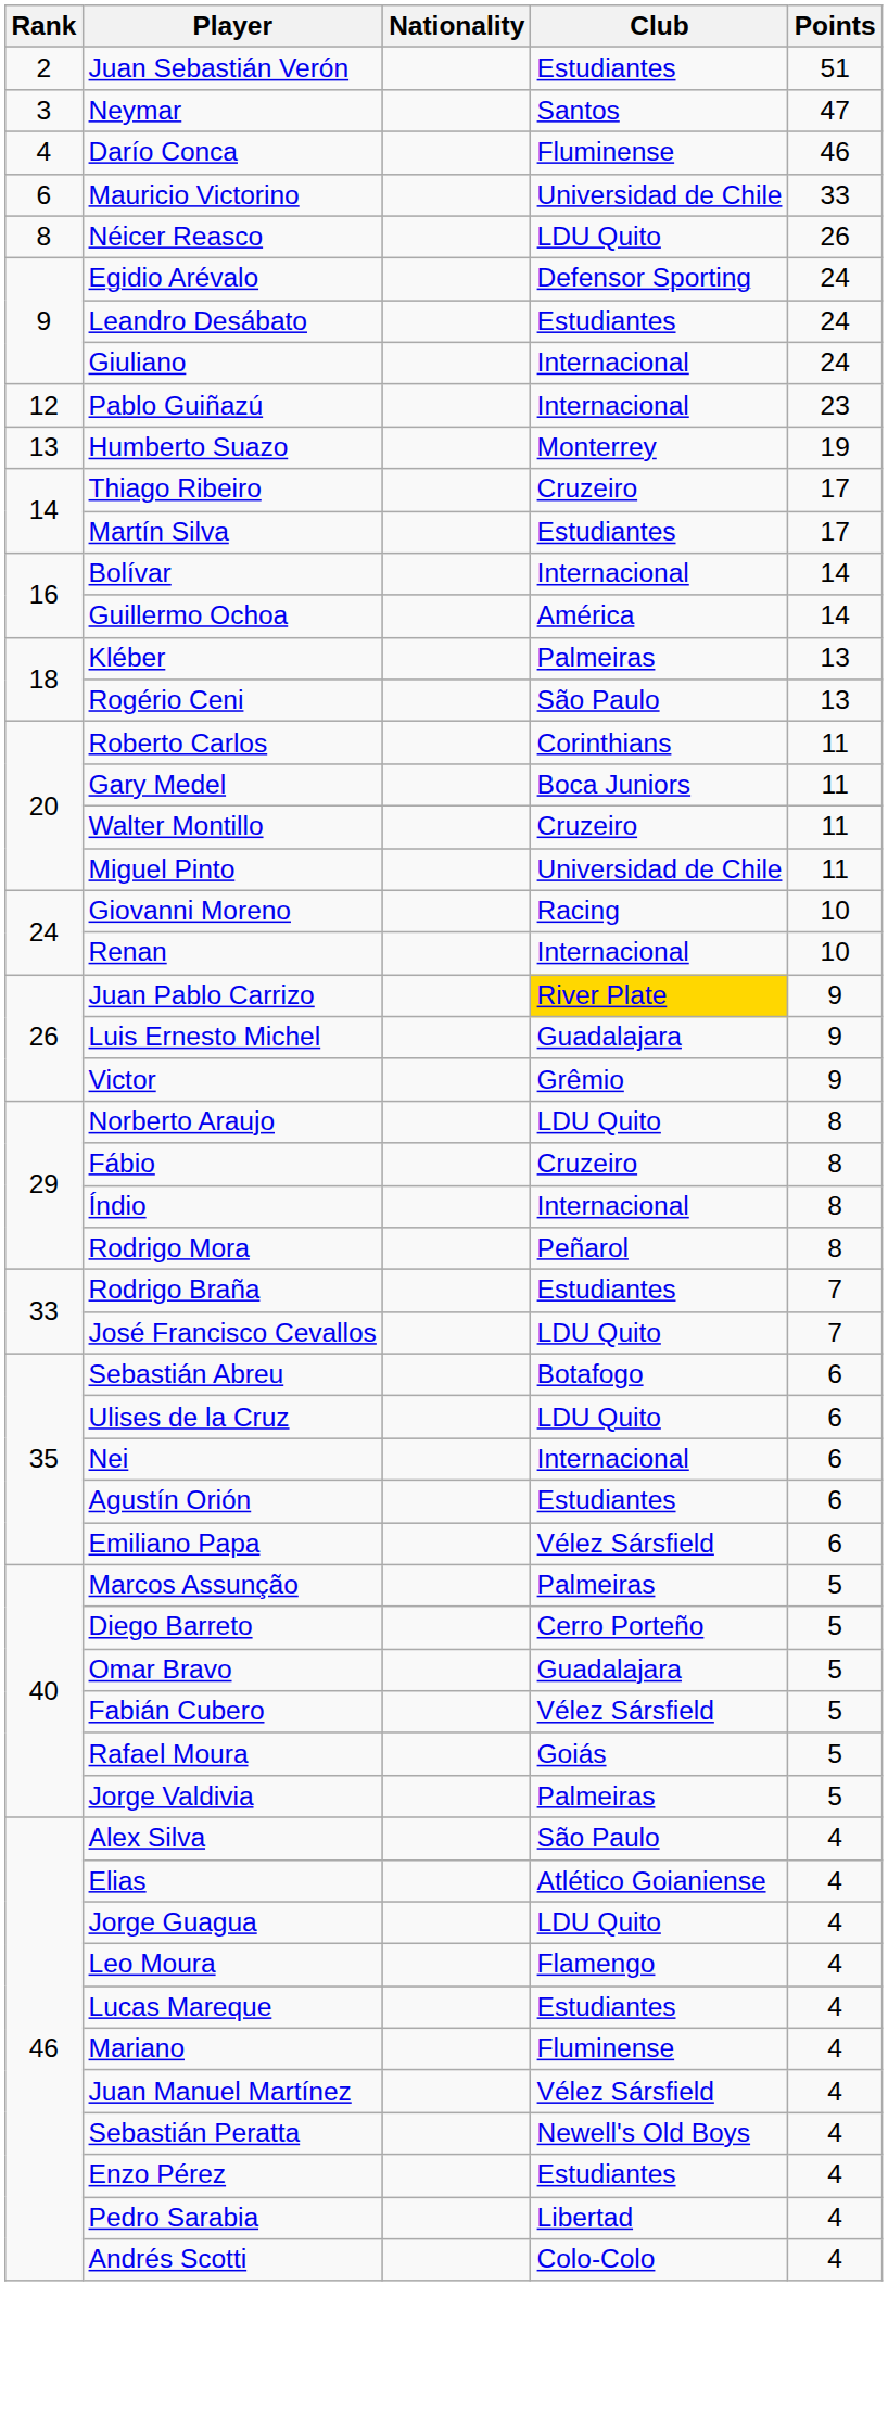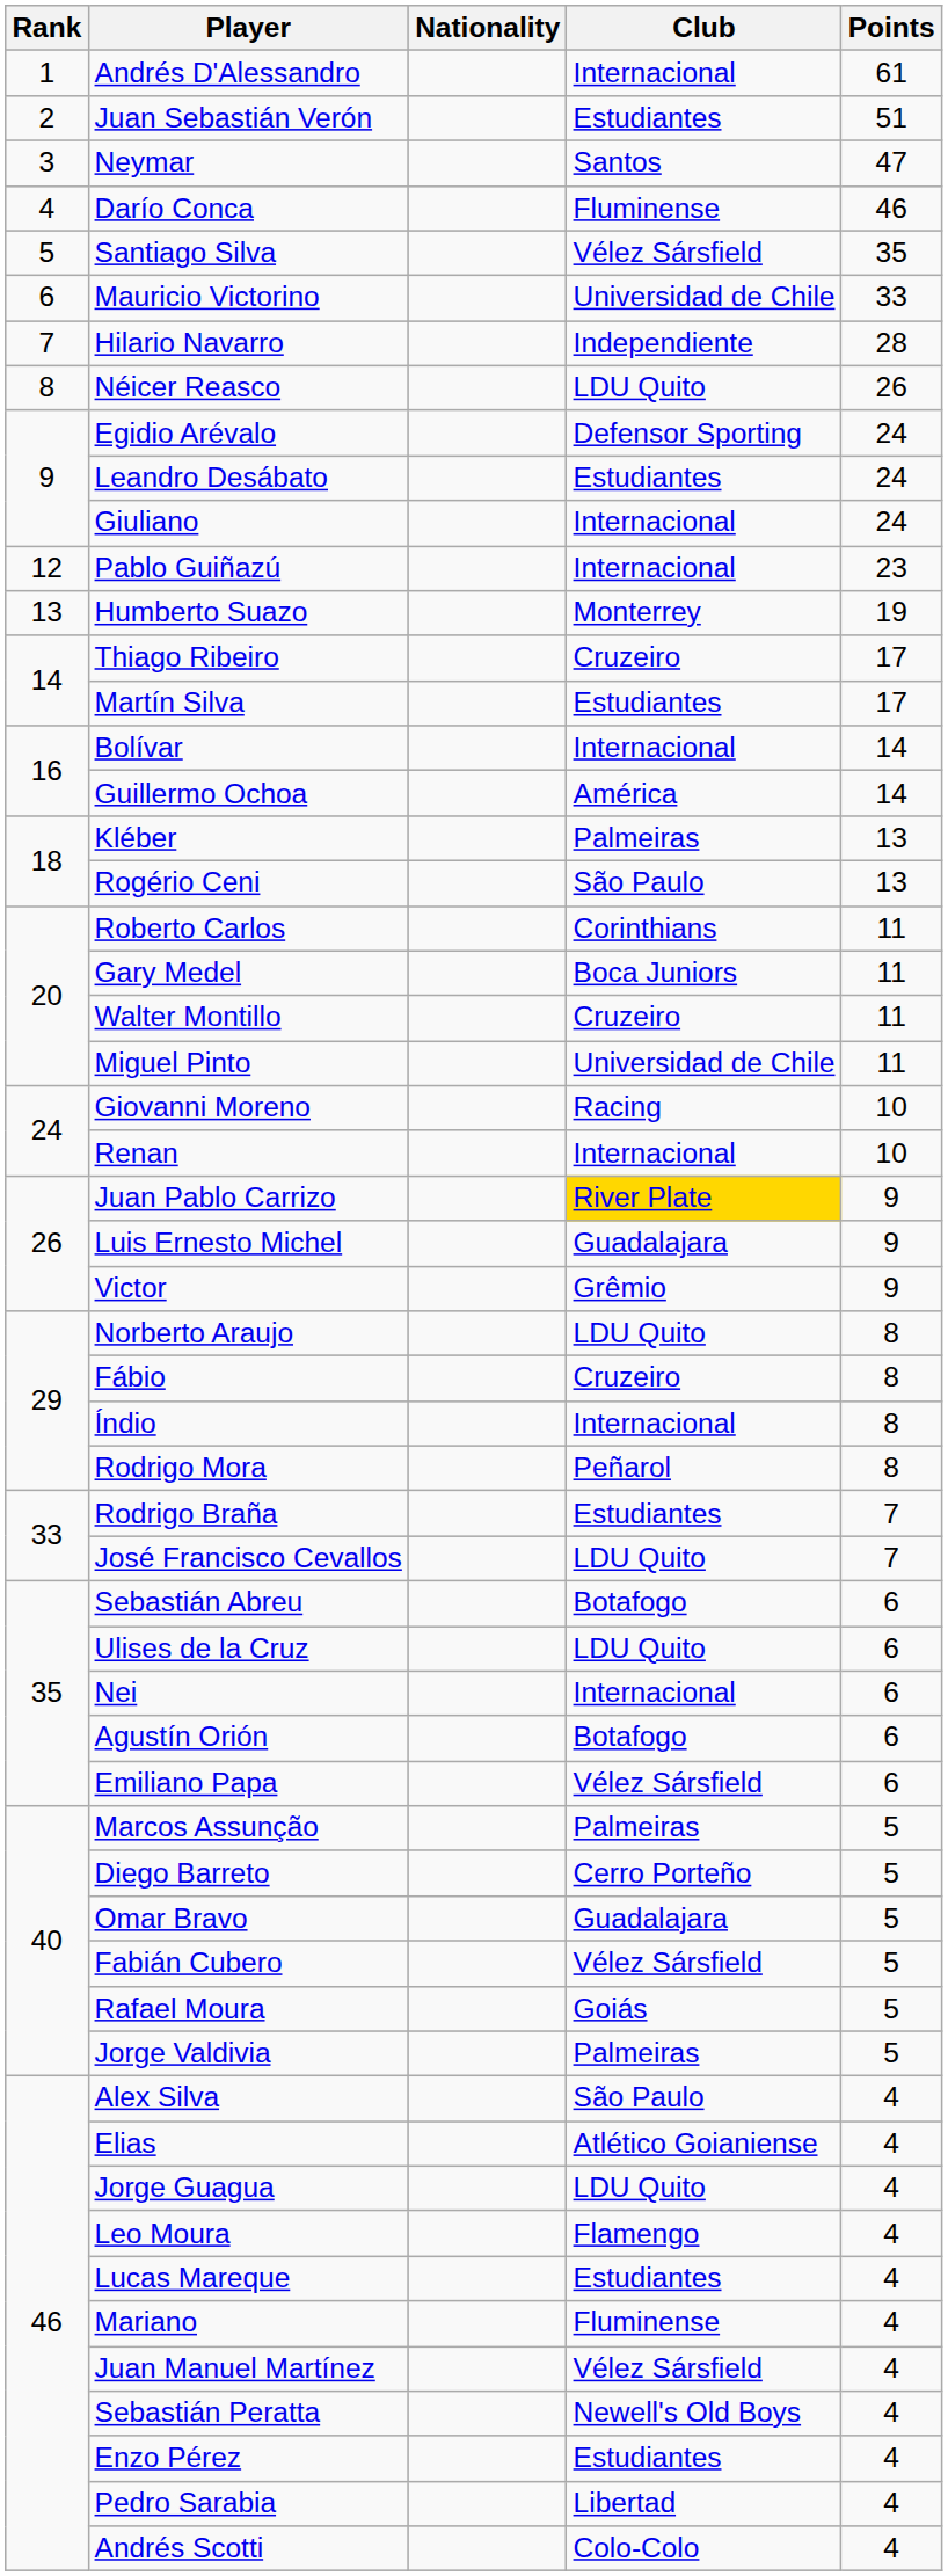 <table class="wikitable">
 <tr>
 <th>Rank</th>
 <th>Player</th>
 <th>Nationality</th>
 <th>Club</th>
 <th>Points</th>
+</tr>
+<tr>
+<td align=center>1</td>
+<td><a href='#'>Andrés D'Alessandro</a></td>
+<td></td>
+<td> <a href='#'>Internacional</a></td>
+<td align=center>61</td>
 </tr>
 <tr>
 <td align=center>2</td>
 <td><a href='#'>Juan Sebastián Verón</a></td>
 <td></td>
 <td> <a href='#'>Estudiantes</a></td>
 <td align=center>51</td>
 </tr>
 <tr>
 <td align=center>3</td>
 <td><a href='#'>Neymar</a></td>
 <td></td>
 <td> <a href='#'>Santos</a></td>
 <td align=center>47</td>
 </tr>
 <tr>
 <td align=center>4</td>
 <td><a href='#'>Darío Conca</a></td>
 <td></td>
 <td> <a href='#'>Fluminense</a></td>
 <td align=center>46</td>
 </tr>
 <tr>
+<td align=center>5</td>
+<td><a href='#'>Santiago Silva</a></td>
+<td></td>
+<td> <a href='#'>Vélez Sársfield</a></td>
+<td align=center>35</td>
+</tr>
+<tr>
 <td align=center>6</td>
 <td><a href='#'>Mauricio Victorino</a></td>
 <td></td>
 <td> <a href='#'>Universidad de Chile</a></td>
 <td align=center>33</td>
+</tr>
+<tr>
+<td align=center>7</td>
+<td><a href='#'>Hilario Navarro</a></td>
+<td></td>
+<td> <a href='#'>Independiente</a></td>
+<td align=center>28</td>
 </tr>
 <tr>
 <td align=center>8</td>
 <td><a href='#'>Néicer Reasco</a></td>
 <td></td>
 <td> <a href='#'>LDU Quito</a></td>
 <td align=center>26</td>
 </tr>
 <tr>
 <td align=center rowspan=3>9</td>
 <td><a href='#'>Egidio Arévalo</a></td>
 <td></td>
 <td> <a href='#'>Defensor Sporting</a></td>
 <td align=center>24</td>
 </tr>
 <tr>
 <td><a href='#'>Leandro Desábato</a></td>
 <td></td>
 <td> <a href='#'>Estudiantes</a></td>
 <td align=center>24</td>
 </tr>
 <tr>
 <td><a href='#'>Giuliano</a></td>
 <td></td>
 <td> <a href='#'>Internacional</a></td>
 <td align=center>24</td>
 </tr>
 <tr>
 <td align=center>12</td>
 <td><a href='#'>Pablo Guiñazú</a></td>
 <td></td>
 <td> <a href='#'>Internacional</a></td>
 <td align=center>23</td>
 </tr>
 <tr>
 <td align=center>13</td>
 <td><a href='#'>Humberto Suazo</a></td>
 <td></td>
 <td> <a href='#'>Monterrey</a></td>
 <td align=center>19</td>
 </tr>
 <tr>
 <td align=center rowspan=2>14</td>
 <td><a href='#'>Thiago Ribeiro</a></td>
 <td></td>
 <td> <a href='#'>Cruzeiro</a></td>
 <td align=center>17</td>
 </tr>
 <tr>
 <td><a href='#'>Martín Silva</a></td>
 <td></td>
 <td> <a href='#'>Estudiantes</a></td>
 <td align=center>17</td>
 </tr>
 <tr>
 <td align=center rowspan=2>16</td>
 <td><a href='#'>Bolívar</a></td>
 <td></td>
 <td> <a href='#'>Internacional</a></td>
 <td align=center>14</td>
 </tr>
 <tr>
 <td><a href='#'>Guillermo Ochoa</a></td>
 <td></td>
 <td> <a href='#'>América</a></td>
 <td align=center>14</td>
 </tr>
 <tr>
 <td align=center rowspan=2>18</td>
 <td><a href='#'>Kléber</a></td>
 <td></td>
 <td> <a href='#'>Palmeiras</a></td>
 <td align=center>13</td>
 </tr>
 <tr>
 <td><a href='#'>Rogério Ceni</a></td>
 <td></td>
 <td> <a href='#'>São Paulo</a></td>
 <td align=center>13</td>
 </tr>
 <tr>
 <td align=center rowspan=4>20</td>
 <td><a href='#'>Roberto Carlos</a></td>
 <td></td>
 <td> <a href='#'>Corinthians</a></td>
 <td align=center>11</td>
 </tr>
 <tr>
 <td><a href='#'>Gary Medel</a></td>
 <td></td>
 <td> <a href='#'>Boca Juniors</a></td>
 <td align=center>11</td>
 </tr>
 <tr>
 <td><a href='#'>Walter Montillo</a></td>
 <td></td>
 <td> <a href='#'>Cruzeiro</a></td>
 <td align=center>11</td>
 </tr>
 <tr>
 <td><a href='#'>Miguel Pinto</a></td>
 <td></td>
 <td> <a href='#'>Universidad de Chile</a></td>
 <td align=center>11</td>
 </tr>
 <tr>
 <td align=center rowspan=2>24</td>
 <td><a href='#'>Giovanni Moreno</a></td>
 <td></td>
 <td> <a href='#'>Racing</a></td>
 <td align=center>10</td>
 </tr>
 <tr>
 <td><a href='#'>Renan</a></td>
 <td></td>
 <td> <a href='#'>Internacional</a></td>
 <td align=center>10</td>
 </tr>
 <tr>
 <td align=center rowspan=3>26</td>
 <td><a href='#'>Juan Pablo Carrizo</a></td>
 <td></td>
 <td style="background: gold;"> <a href='#'>River Plate</a></td>
 <td align=center>9</td>
 </tr>
 <tr>
 <td><a href='#'>Luis Ernesto Michel</a></td>
 <td></td>
 <td> <a href='#'>Guadalajara</a></td>
 <td align=center>9</td>
 </tr>
 <tr>
 <td><a href='#'>Victor</a></td>
 <td></td>
 <td> <a href='#'>Grêmio</a></td>
 <td align=center>9</td>
 </tr>
 <tr>
 <td align=center rowspan=4>29</td>
 <td><a href='#'>Norberto Araujo</a></td>
 <td></td>
 <td> <a href='#'>LDU Quito</a></td>
 <td align=center>8</td>
 </tr>
 <tr>
 <td><a href='#'>Fábio</a></td>
 <td></td>
 <td> <a href='#'>Cruzeiro</a></td>
 <td align=center>8</td>
 </tr>
 <tr>
 <td><a href='#'>Índio</a></td>
 <td></td>
 <td> <a href='#'>Internacional</a></td>
 <td align=center>8</td>
 </tr>
 <tr>
 <td><a href='#'>Rodrigo Mora</a></td>
 <td></td>
 <td> <a href='#'>Peñarol</a></td>
 <td align=center>8</td>
 </tr>
 <tr>
 <td align=center rowspan=2>33</td>
 <td><a href='#'>Rodrigo Braña</a></td>
 <td></td>
 <td> <a href='#'>Estudiantes</a></td>
 <td align=center>7</td>
 </tr>
 <tr>
 <td><a href='#'>José Francisco Cevallos</a></td>
 <td></td>
 <td> <a href='#'>LDU Quito</a></td>
 <td align=center>7</td>
 </tr>
 <tr>
 <td align=center rowspan=5>35</td>
 <td><a href='#'>Sebastián Abreu</a></td>
 <td></td>
 <td> <a href='#'>Botafogo</a></td>
 <td align=center>6</td>
 </tr>
 <tr>
 <td><a href='#'>Ulises de la Cruz</a></td>
 <td></td>
 <td> <a href='#'>LDU Quito</a></td>
 <td align=center>6</td>
 </tr>
 <tr>
 <td><a href='#'>Nei</a></td>
 <td></td>
 <td> <a href='#'>Internacional</a></td>
 <td align=center>6</td>
 </tr>
 <tr>
 <td><a href='#'>Agustín Orión</a></td>
 <td></td>
-<td> <a href='#'>Estudiantes</a></td>
+<td> <a href='#'>Botafogo</a></td>
 <td align=center>6</td>
 </tr>
 <tr>
 <td><a href='#'>Emiliano Papa</a></td>
 <td></td>
 <td> <a href='#'>Vélez Sársfield</a></td>
 <td align=center>6</td>
 </tr>
 <tr>
 <td align=center rowspan=6>40</td>
 <td><a href='#'>Marcos Assunção</a></td>
 <td></td>
 <td> <a href='#'>Palmeiras</a></td>
 <td align=center>5</td>
 </tr>
 <tr>
 <td><a href='#'>Diego Barreto</a></td>
 <td></td>
 <td> <a href='#'>Cerro Porteño</a></td>
 <td align=center>5</td>
 </tr>
 <tr>
 <td><a href='#'>Omar Bravo</a></td>
 <td></td>
 <td> <a href='#'>Guadalajara</a></td>
 <td align=center>5</td>
 </tr>
 <tr>
 <td><a href='#'>Fabián Cubero</a></td>
 <td></td>
 <td> <a href='#'>Vélez Sársfield</a></td>
 <td align=center>5</td>
 </tr>
 <tr>
 <td><a href='#'>Rafael Moura</a></td>
 <td></td>
 <td> <a href='#'>Goiás</a></td>
 <td align=center>5</td>
 </tr>
 <tr>
 <td><a href='#'>Jorge Valdivia</a></td>
 <td></td>
 <td> <a href='#'>Palmeiras</a></td>
 <td align=center>5</td>
 </tr>
 <tr>
 <td align=center rowspan=11>46</td>
 <td><a href='#'>Alex Silva</a></td>
 <td></td>
 <td> <a href='#'>São Paulo</a></td>
 <td align=center>4</td>
 </tr>
 <tr>
 <td><a href='#'>Elias</a></td>
 <td></td>
 <td> <a href='#'>Atlético Goianiense</a></td>
 <td align=center>4</td>
 </tr>
 <tr>
 <td><a href='#'>Jorge Guagua</a></td>
 <td></td>
 <td> <a href='#'>LDU Quito</a></td>
 <td align=center>4</td>
 </tr>
 <tr>
 <td><a href='#'>Leo Moura</a></td>
 <td></td>
 <td> <a href='#'>Flamengo</a></td>
 <td align=center>4</td>
 </tr>
 <tr>
 <td><a href='#'>Lucas Mareque</a></td>
 <td></td>
 <td> <a href='#'>Estudiantes</a></td>
 <td align=center>4</td>
 </tr>
 <tr>
 <td><a href='#'>Mariano</a></td>
 <td></td>
 <td> <a href='#'>Fluminense</a></td>
 <td align=center>4</td>
 </tr>
 <tr>
 <td><a href='#'>Juan Manuel Martínez</a></td>
 <td></td>
 <td> <a href='#'>Vélez Sársfield</a></td>
 <td align=center>4</td>
 </tr>
 <tr>
 <td><a href='#'>Sebastián Peratta</a></td>
 <td></td>
 <td> <a href='#'>Newell's Old Boys</a></td>
 <td align=center>4</td>
 </tr>
 <tr>
 <td><a href='#'>Enzo Pérez</a></td>
 <td></td>
 <td> <a href='#'>Estudiantes</a></td>
 <td align=center>4</td>
 </tr>
 <tr>
 <td><a href='#'>Pedro Sarabia</a></td>
 <td></td>
 <td> <a href='#'>Libertad</a></td>
 <td align=center>4</td>
 </tr>
 <tr>
 <td><a href='#'>Andrés Scotti</a></td>
 <td></td>
 <td> <a href='#'>Colo-Colo</a></td>
 <td align=center>4</td>
 </tr>
 </table>
